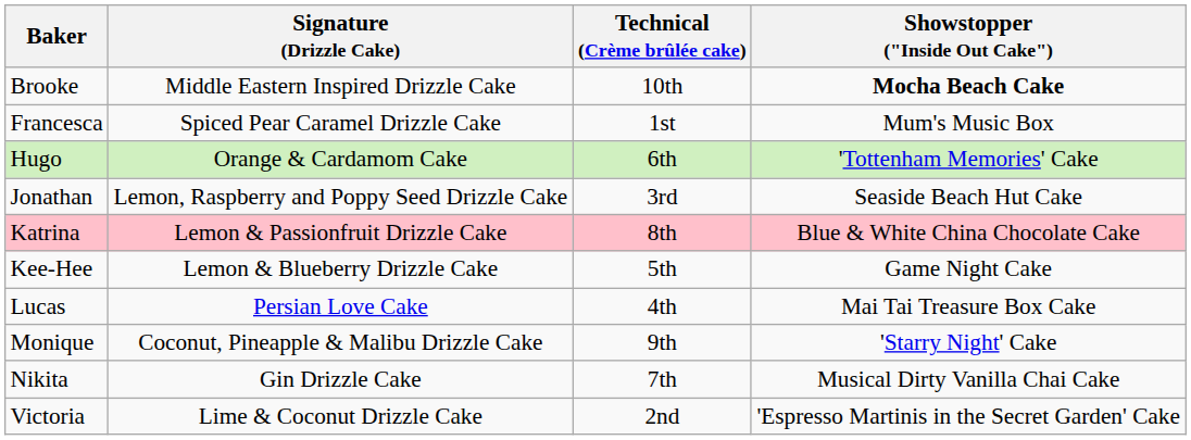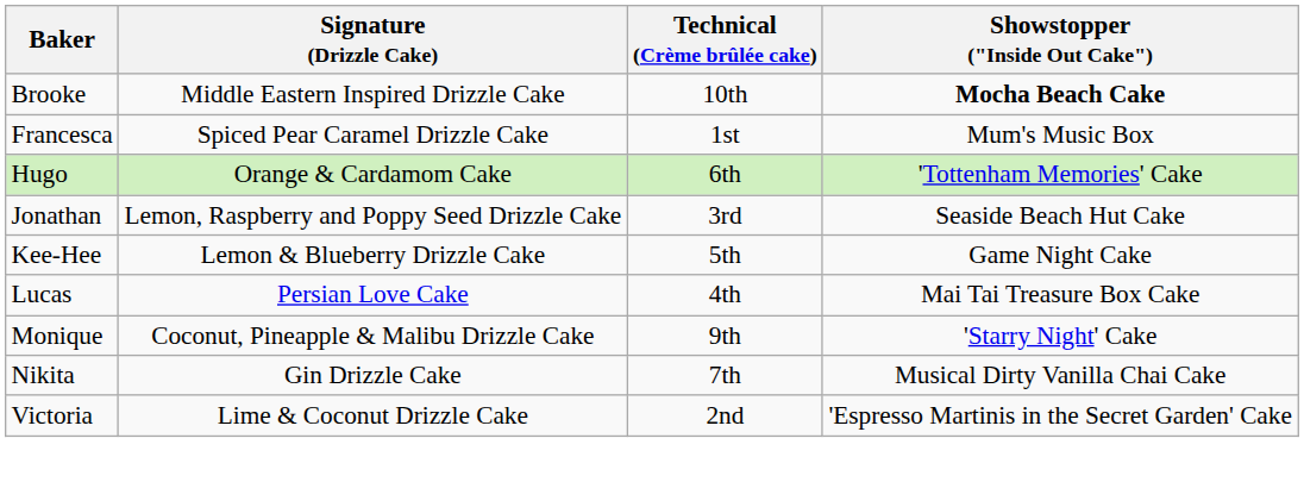 <table class="wikitable" style="text-align:center;">
 <tr>
 <th>Baker</th>
 <th>Signature<br><small>(Drizzle Cake)</small></th>
 <th>Technical<br><small>(<a href='#'>Crème brûlée cake</a>)</small></th>
 <th>Showstopper<br><small>("Inside Out Cake")</small></th>
 </tr>
 <tr>
 <td align="left">Brooke</td>
 <td>Middle Eastern Inspired Drizzle Cake</td>
 <td>10th</td>
 <td><strong>Mocha Beach Cake</strong></td>
 </tr>
 <tr>
 <td align="left">Francesca</td>
 <td>Spiced Pear Caramel Drizzle Cake</td>
 <td>1st</td>
 <td>Mum's Music Box</td>
 </tr>
 <tr style="background:#d0f0c0;">
 <td align="left">Hugo</td>
 <td>Orange & Cardamom Cake</td>
 <td>6th</td>
 <td>'<a href='#'>Tottenham Memories</a>' Cake</td>
 </tr>
 <tr>
 <td align="left">Jonathan</td>
 <td>Lemon, Raspberry and Poppy Seed Drizzle Cake</td>
 <td>3rd</td>
 <td>Seaside Beach Hut Cake</td>
-</tr>
-<tr style="background:pink;">
-<td align="left">Katrina</td>
-<td>Lemon & Passionfruit Drizzle Cake</td>
-<td>8th</td>
-<td>Blue & White China Chocolate Cake</td>
 </tr>
 <tr>
 <td align="left">Kee-Hee</td>
 <td>Lemon & Blueberry Drizzle Cake</td>
 <td>5th</td>
 <td>Game Night Cake</td>
 </tr>
 <tr>
 <td align="left">Lucas</td>
 <td><a href='#'>Persian Love Cake</a></td>
 <td>4th</td>
 <td>Mai Tai Treasure Box Cake</td>
 </tr>
 <tr>
 <td align="left">Monique</td>
 <td>Coconut, Pineapple & Malibu Drizzle Cake</td>
 <td>9th</td>
 <td>'<a href='#'>Starry Night</a>' Cake</td>
 </tr>
 <tr>
 <td align="left">Nikita</td>
 <td>Gin Drizzle Cake</td>
 <td>7th</td>
 <td>Musical Dirty Vanilla Chai Cake</td>
 </tr>
 <tr>
 <td align="left">Victoria</td>
 <td>Lime & Coconut Drizzle Cake</td>
 <td>2nd</td>
 <td>'Espresso Martinis in the Secret Garden' Cake</td>
 </tr>
 </table>
